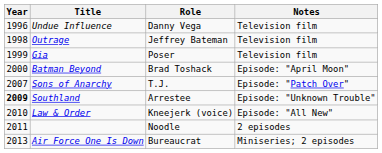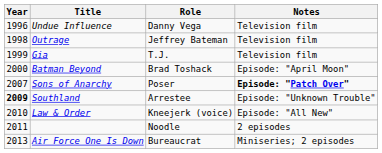 <table class="wikitable sortable">
 <tr>
 <th>Year</th>
 <th>Title</th>
 <th>Role</th>
 <th class="unsortable">Notes</th>
 </tr>
 <tr>
 <td>1996</td>
 <td><em>Undue Influence</em></td>
 <td>Danny Vega</td>
 <td>Television film</td>
 </tr>
 <tr>
 <td>1998</td>
 <td><em><a href='#'>Outrage</a></em></td>
 <td>Jeffrey Bateman</td>
 <td>Television film</td>
 </tr>
 <tr>
 <td>1999</td>
 <td><em><a href='#'>Gia</a></em></td>
-<td>Poser</td>
+<td>T.J.</td>
 <td>Television film</td>
 </tr>
 <tr>
 <td>2000</td>
 <td><em><a href='#'>Batman Beyond</a></em></td>
 <td>Brad Toshack</td>
 <td>Episode: "April Moon"</td>
 </tr>
 <tr>
 <td>2007</td>
 <td><em><a href='#'>Sons of Anarchy</a></em></td>
-<td>T.J.</td>
-<td>Episode: "<a href='#'>Patch Over</a>"</td>
+<td>Poser</td>
+<td><strong>Episode: "<a href='#'>Patch Over</a>"</strong></td>
 </tr>
 <tr>
 <td><strong>2009</strong></td>
 <td><em><a href='#'>Southland</a></em></td>
 <td>Arrestee</td>
 <td>Episode: "Unknown Trouble"</td>
 </tr>
 <tr>
 <td>2010</td>
 <td><em><a href='#'>Law & Order</a></em></td>
 <td>Kneejerk (voice)</td>
 <td>Episode: "All New"</td>
 </tr>
 <tr>
 <td>2011</td>
 <td><em></em></td>
 <td>Noodle</td>
 <td>2 episodes</td>
 </tr>
 <tr>
 <td>2013</td>
 <td><em><a href='#'>Air Force One Is Down</a></em></td>
 <td>Bureaucrat</td>
 <td>Miniseries; 2 episodes</td>
 </tr>
 </table>
